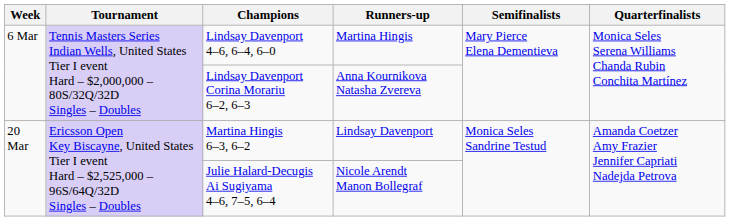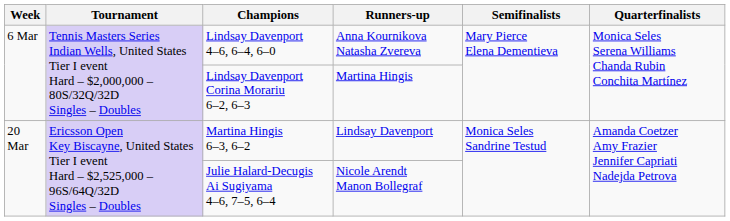 <table class=wikitable style=font-size:95%>
 <tr>
 <th style="width:48px;">Week</th>
 <th style="width:248px;">Tournament</th>
 <th style="width:200px;">Champions</th>
 <th style="width:200px;">Runners-up</th>
 <th style="width:190px;">Semifinalists</th>
 <th style="width:190px;">Quarterfinalists</th>
 </tr>
 <tr valign="top">
 <td rowspan=2>6 Mar</td>
 <td rowspan=2 bgcolor=#d8cef6><a href='#'>Tennis Masters Series</a><br> <a href='#'>Indian Wells</a>, United States <br>Tier I event <br> Hard – $2,000,000 – 80S/32Q/32D<br> <a href='#'>Singles</a> – <a href='#'>Doubles</a></td>
 <td> <a href='#'>Lindsay Davenport</a> <br> 4–6, 6–4, 6–0</td>
-<td> <a href='#'>Martina Hingis</a></td>
+<td> <a href='#'>Anna Kournikova</a> <br>  <a href='#'>Natasha Zvereva</a></td>
 <td rowspan=2> <a href='#'>Mary Pierce</a><br> <a href='#'>Elena Dementieva</a></td>
 <td rowspan=2> <a href='#'>Monica Seles</a>  <br>  <a href='#'>Serena Williams</a> <br> <a href='#'>Chanda Rubin</a><br>   <a href='#'>Conchita Martínez</a></td>
 </tr>
 <tr valign="top">
 <td> <a href='#'>Lindsay Davenport</a> <br>  <a href='#'>Corina Morariu</a><br>6–2, 6–3</td>
-<td> <a href='#'>Anna Kournikova</a> <br>  <a href='#'>Natasha Zvereva</a></td>
+<td> <a href='#'>Martina Hingis</a></td>
 </tr>
 <tr valign="top">
 <td rowspan=2>20 Mar</td>
 <td rowspan=2 bgcolor=#d8cef6><a href='#'>Ericsson Open</a><br> <a href='#'>Key Biscayne</a>, United States <br>Tier I event <br> Hard – $2,525,000 – 96S/64Q/32D<br><a href='#'>Singles</a> – <a href='#'>Doubles</a></td>
 <td> <a href='#'>Martina Hingis</a> <br> 6–3, 6–2</td>
 <td> <a href='#'>Lindsay Davenport</a></td>
 <td rowspan=2> <a href='#'>Monica Seles</a><br> <a href='#'>Sandrine Testud</a></td>
 <td rowspan=2> <a href='#'>Amanda Coetzer</a>  <br>  <a href='#'>Amy Frazier</a> <br> <a href='#'>Jennifer Capriati</a><br>   <a href='#'>Nadejda Petrova</a></td>
 </tr>
 <tr valign="top">
 <td> <a href='#'>Julie Halard-Decugis</a> <br>  <a href='#'>Ai Sugiyama</a><br>4–6, 7–5, 6–4</td>
 <td> <a href='#'>Nicole Arendt</a> <br>  <a href='#'>Manon Bollegraf</a></td>
 </tr>
 </table>
